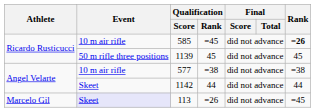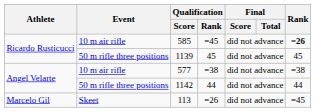 <table class="wikitable" style="font-size:90%">
 <tr>
 <th rowspan="2">Athlete</th>
 <th rowspan="2">Event</th>
 <th colspan="2">Qualification</th>
 <th colspan="2">Final</th>
 <th rowspan="2">Rank</th>
 </tr>
 <tr>
 <th>Score</th>
 <th>Rank</th>
 <th>Score</th>
 <th>Total</th>
 </tr>
 <tr>
 <td rowspan="2"><a href='#'>Ricardo Rusticucci</a></td>
 <td><a href='#'>10 m air rifle</a></td>
 <td align=center>585</td>
 <td align=center>=45</td>
 <td align=center colspan="2">did not advance</td>
 <td align=center><strong>=26</strong></td>
 </tr>
 <tr>
 <td><a href='#'>50 m rifle three positions</a></td>
 <td align=center>1139</td>
 <td align=center>45</td>
 <td align=center colspan="2">did not advance</td>
 <td align=center>45</td>
 </tr>
 <tr>
 <td rowspan="2"><a href='#'>Angel Velarte</a></td>
 <td><a href='#'>10 m air rifle</a></td>
 <td align=center>577</td>
 <td align=center>=38</td>
 <td align=center colspan="2">did not advance</td>
 <td align=center>=38</td>
 </tr>
 <tr>
-<td><a href='#'>Skeet</a></td>
+<td><a href='#'>50 m rifle three positions</a></td>
 <td align=center>1142</td>
 <td align=center>44</td>
 <td align=center colspan="2">did not advance</td>
 <td align=center>44</td>
 </tr>
 <tr>
 <td><a href='#'>Marcelo Gil</a></td>
-<td style="background: lavender;"><a href='#'>Skeet</a></td>
+<td><a href='#'>Skeet</a></td>
 <td align=center>113</td>
 <td align=center>=26</td>
 <td align=center colspan="2">did not advance</td>
 <td align=center>=45</td>
 </tr>
 </table>
